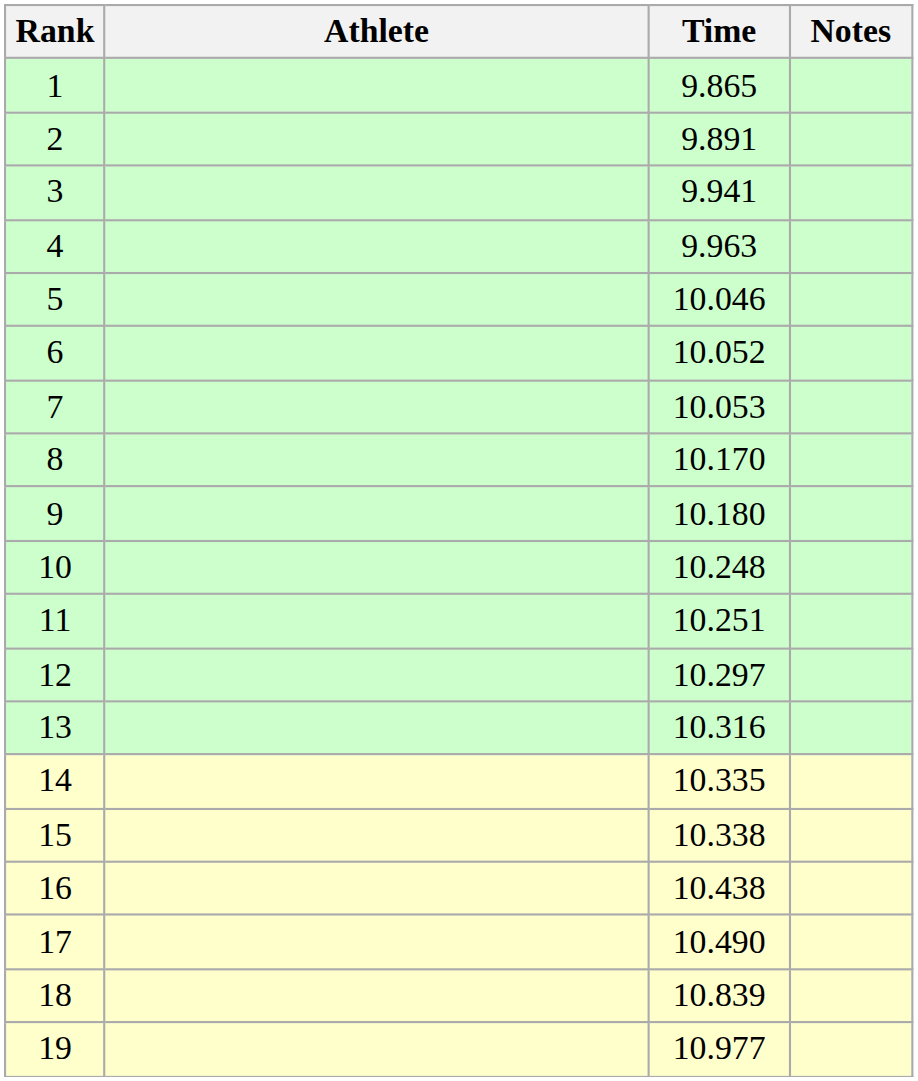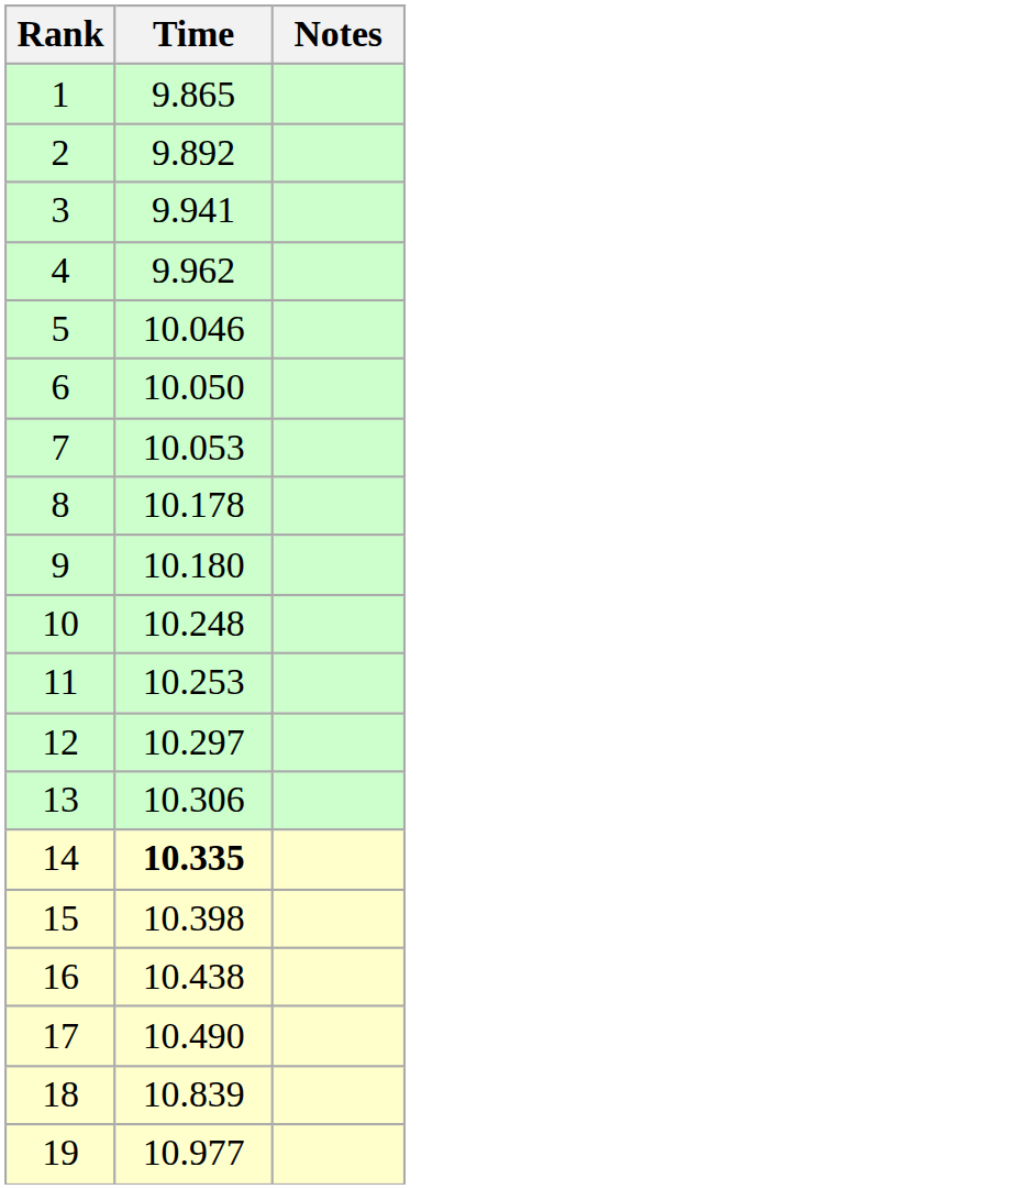 <table class=wikitable style="text-align:center">
 <tr>
 <th width=40>Rank</th>
-<th width=250>Athlete</th>
 <th width=60>Time</th>
 <th width=50>Notes</th>
 </tr>
 <tr bgcolor="ccffcc">
 <td>1</td>
-<td align=left></td>
 <td>9.865</td>
 <td></td>
 </tr>
 <tr bgcolor="ccffcc">
 <td>2</td>
-<td align=left></td>
-<td>9.891</td>
+<td>9.892</td>
 <td></td>
 </tr>
 <tr bgcolor="ccffcc">
 <td>3</td>
-<td align=left></td>
 <td>9.941</td>
 <td></td>
 </tr>
 <tr bgcolor="ccffcc">
 <td>4</td>
-<td align=left></td>
-<td>9.963</td>
+<td>9.962</td>
 <td></td>
 </tr>
 <tr bgcolor="ccffcc">
 <td>5</td>
-<td align=left></td>
 <td>10.046</td>
 <td></td>
 </tr>
 <tr bgcolor="ccffcc">
 <td>6</td>
-<td align=left></td>
-<td>10.052</td>
+<td>10.050</td>
 <td></td>
 </tr>
 <tr bgcolor="ccffcc">
 <td>7</td>
-<td align=left></td>
 <td>10.053</td>
 <td></td>
 </tr>
 <tr bgcolor="ccffcc">
 <td>8</td>
-<td align=left></td>
-<td>10.170</td>
+<td>10.178</td>
 <td></td>
 </tr>
 <tr bgcolor="ccffcc">
 <td>9</td>
-<td align=left></td>
 <td>10.180</td>
 <td></td>
 </tr>
 <tr bgcolor="ccffcc">
 <td>10</td>
-<td align=left></td>
 <td>10.248</td>
 <td></td>
 </tr>
 <tr bgcolor="ccffcc">
 <td>11</td>
-<td align=left></td>
-<td>10.251</td>
+<td>10.253</td>
 <td></td>
 </tr>
 <tr bgcolor="ccffcc">
 <td>12</td>
-<td align=left></td>
 <td>10.297</td>
 <td></td>
 </tr>
 <tr bgcolor="ccffcc">
 <td>13</td>
-<td align=left></td>
-<td>10.316</td>
+<td>10.306</td>
 <td></td>
 </tr>
 <tr bgcolor=ffffcc>
 <td>14</td>
-<td align=left></td>
-<td>10.335</td>
+<td><strong>10.335</strong></td>
 <td></td>
 </tr>
 <tr bgcolor=ffffcc>
 <td>15</td>
-<td align=left></td>
-<td>10.338</td>
+<td>10.398</td>
 <td></td>
 </tr>
 <tr bgcolor=ffffcc>
 <td>16</td>
-<td align=left></td>
 <td>10.438</td>
 <td></td>
 </tr>
 <tr bgcolor=ffffcc>
 <td>17</td>
-<td align=left></td>
 <td>10.490</td>
 <td></td>
 </tr>
 <tr bgcolor=ffffcc>
 <td>18</td>
-<td align=left></td>
 <td>10.839</td>
 <td></td>
 </tr>
 <tr bgcolor=ffffcc>
 <td>19</td>
-<td align=left></td>
 <td>10.977</td>
 <td></td>
 </tr>
 </table>
